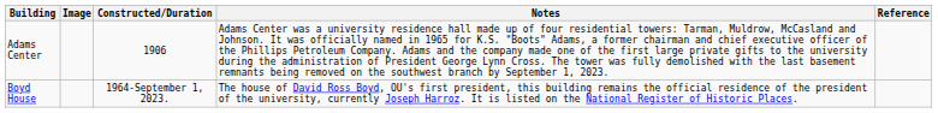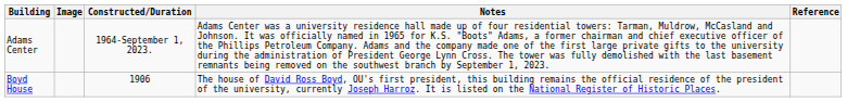 <table class="wikitable sortable" style="width:100%">
 <tr>
 <th width="*">Building</th>
 <th width="*" class="unsortable">Image</th>
 <th width="*">Constructed/Duration</th>
 <th width="*" class="unsortable">Notes</th>
 <th wdith="*" class="unsortable">Reference</th>
 </tr>
 <tr>
 <td>Adams Center</td>
 <td align="center"></td>
-<td align="center">1906</td>
+<td align="center">1964-September 1, 2023.</td>
 <td>Adams Center was a university residence hall made up of four residential towers: Tarman, Muldrow, McCasland and Johnson. It was officially named in 1965 for K.S. "Boots" Adams, a former chairman and chief executive officer of the Phillips Petroleum Company. Adams and the company made one of the first large private gifts to the university during the administration of President George Lynn Cross. The tower was fully demolished with the last basement remnants being removed on the southwest branch by September 1, 2023.</td>
 <td></td>
 </tr>
 <tr valign="top">
 <td><a href='#'>Boyd House</a></td>
 <td align="center"></td>
-<td align="center">1964-September 1, 2023.</td>
+<td align="center">1906</td>
 <td>The house of <a href='#'>David Ross Boyd</a>, OU's first president, this building remains the official residence of the president of the university, currently  <a href='#'>Joseph Harroz</a>. It is listed on the <a href='#'>National Register of Historic Places</a>.</td>
 <td align="center"></td>
 </tr>
 </table>
